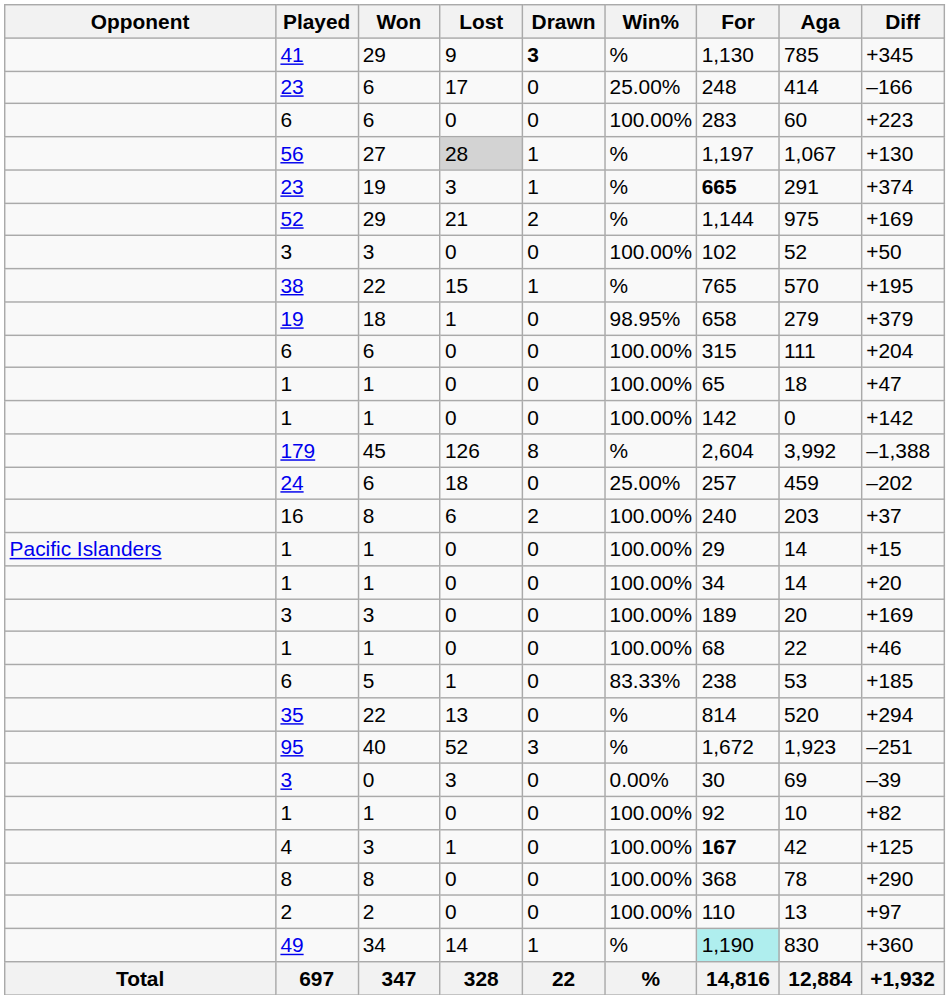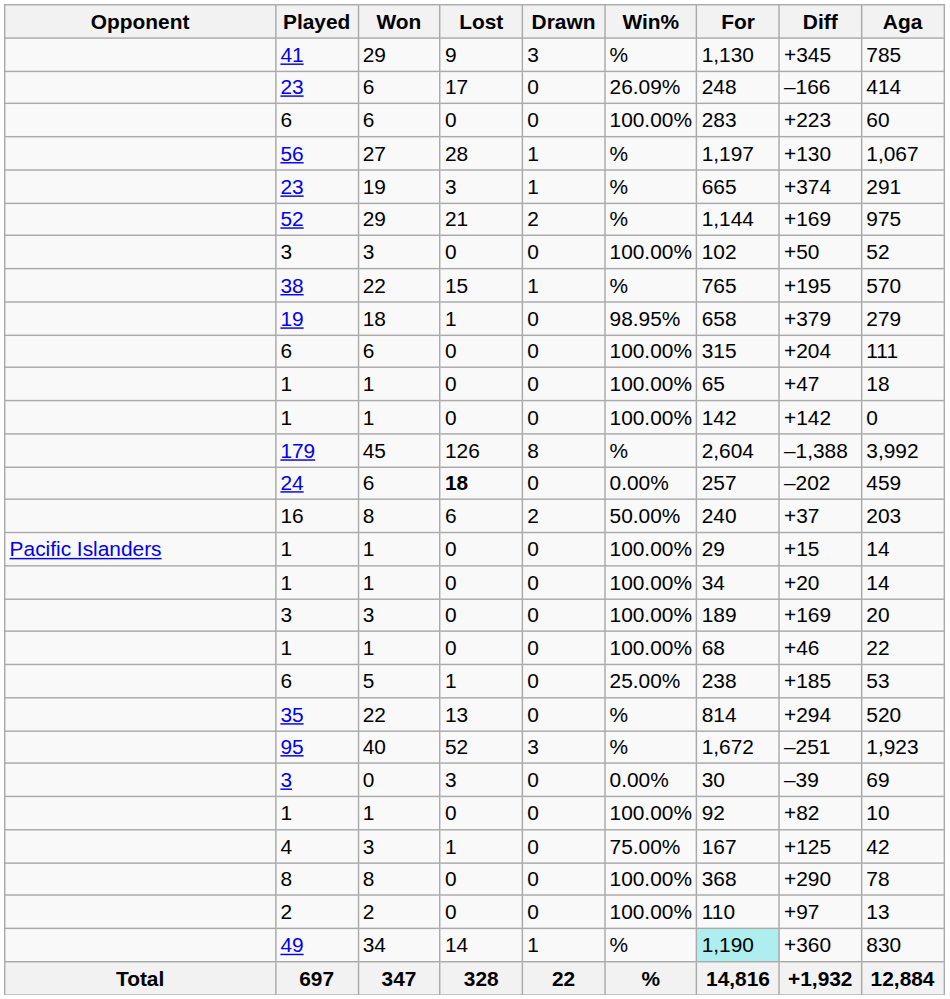 <table class="wikitable sortable" style="font-size:90%">
 <tr>
 <th style="width:180px;">Opponent</th>
 <th style="width:50px;">Played</th>
 <th style="width:50px;">Won</th>
 <th style="width:50px;">Lost</th>
 <th style="width:50px;">Drawn</th>
 <th style="width:50px;">Win%</th>
 <th style="width:50px;">For</th>
+<th style="width:50px;">Diff</th>
 <th style="width:50px;">Aga</th>
-<th style="width:50px;">Diff</th>
 </tr>
 <tr>
 <td></td>
 <td><a href='#'>41</a></td>
 <td>29</td>
 <td>9</td>
-<td><strong>3</strong></td>
+<td>3</td>
 <td>%</td>
 <td>1,130</td>
+<td>+345</td>
 <td>785</td>
-<td>+345</td>
 </tr>
 <tr>
 <td></td>
 <td><a href='#'>23</a></td>
 <td>6</td>
 <td>17</td>
 <td>0</td>
-<td>25.00%</td>
+<td>26.09%</td>
 <td>248</td>
+<td>–166</td>
 <td>414</td>
-<td>–166</td>
 </tr>
 <tr>
 <td></td>
 <td>6</td>
 <td>6</td>
 <td>0</td>
 <td>0</td>
 <td>100.00%</td>
 <td>283</td>
+<td>+223</td>
 <td>60</td>
-<td>+223</td>
 </tr>
 <tr>
 <td></td>
 <td><a href='#'>56</a></td>
 <td>27</td>
-<td style="background: lightgrey;">28</td>
+<td>28</td>
 <td>1</td>
 <td>%</td>
 <td>1,197</td>
+<td>+130</td>
 <td>1,067</td>
-<td>+130</td>
 </tr>
 <tr>
 <td></td>
 <td><a href='#'>23</a></td>
 <td>19</td>
 <td>3</td>
 <td>1</td>
 <td>%</td>
-<td><strong>665</strong></td>
+<td>665</td>
+<td>+374</td>
 <td>291</td>
-<td>+374</td>
 </tr>
 <tr>
 <td></td>
 <td><a href='#'>52</a></td>
 <td>29</td>
 <td>21</td>
 <td>2</td>
 <td>%</td>
 <td>1,144</td>
+<td>+169</td>
 <td>975</td>
-<td>+169</td>
 </tr>
 <tr>
 <td></td>
 <td>3</td>
 <td>3</td>
 <td>0</td>
 <td>0</td>
 <td>100.00%</td>
 <td>102</td>
+<td>+50</td>
 <td>52</td>
-<td>+50</td>
 </tr>
 <tr>
 <td></td>
 <td><a href='#'>38</a></td>
 <td>22</td>
 <td>15</td>
 <td>1</td>
 <td>%</td>
 <td>765</td>
+<td>+195</td>
 <td>570</td>
-<td>+195</td>
 </tr>
 <tr>
 <td></td>
 <td><a href='#'>19</a></td>
 <td>18</td>
 <td>1</td>
 <td>0</td>
 <td>98.95%</td>
 <td>658</td>
+<td>+379</td>
 <td>279</td>
-<td>+379</td>
 </tr>
 <tr>
 <td></td>
 <td>6</td>
 <td>6</td>
 <td>0</td>
 <td>0</td>
 <td>100.00%</td>
 <td>315</td>
+<td>+204</td>
 <td>111</td>
-<td>+204</td>
 </tr>
 <tr>
 <td></td>
 <td>1</td>
 <td>1</td>
 <td>0</td>
 <td>0</td>
 <td>100.00%</td>
 <td>65</td>
+<td>+47</td>
 <td>18</td>
-<td>+47</td>
 </tr>
 <tr>
 <td></td>
 <td>1</td>
 <td>1</td>
 <td>0</td>
 <td>0</td>
 <td>100.00%</td>
 <td>142</td>
+<td>+142</td>
 <td>0</td>
-<td>+142</td>
 </tr>
 <tr>
 <td></td>
 <td><a href='#'>179</a></td>
 <td>45</td>
 <td>126</td>
 <td>8</td>
 <td>%</td>
 <td>2,604</td>
+<td>–1,388</td>
 <td>3,992</td>
-<td>–1,388</td>
 </tr>
 <tr>
 <td></td>
 <td><a href='#'>24</a></td>
 <td>6</td>
-<td>18</td>
+<td><strong>18</strong></td>
 <td>0</td>
-<td>25.00%</td>
+<td>0.00%</td>
 <td>257</td>
+<td>–202</td>
 <td>459</td>
-<td>–202</td>
 </tr>
 <tr>
 <td></td>
 <td>16</td>
 <td>8</td>
 <td>6</td>
 <td>2</td>
-<td>100.00%</td>
+<td>50.00%</td>
 <td>240</td>
+<td>+37</td>
 <td>203</td>
-<td>+37</td>
 </tr>
 <tr>
 <td> <a href='#'>Pacific Islanders</a></td>
 <td>1</td>
 <td>1</td>
 <td>0</td>
 <td>0</td>
 <td>100.00%</td>
 <td>29</td>
+<td>+15</td>
 <td>14</td>
-<td>+15</td>
 </tr>
 <tr>
 <td></td>
 <td>1</td>
 <td>1</td>
 <td>0</td>
 <td>0</td>
 <td>100.00%</td>
 <td>34</td>
+<td>+20</td>
 <td>14</td>
-<td>+20</td>
 </tr>
 <tr>
 <td></td>
 <td>3</td>
 <td>3</td>
 <td>0</td>
 <td>0</td>
 <td>100.00%</td>
 <td>189</td>
+<td>+169</td>
 <td>20</td>
-<td>+169</td>
 </tr>
 <tr>
 <td></td>
 <td>1</td>
 <td>1</td>
 <td>0</td>
 <td>0</td>
 <td>100.00%</td>
 <td>68</td>
+<td>+46</td>
 <td>22</td>
-<td>+46</td>
 </tr>
 <tr>
 <td></td>
 <td>6</td>
 <td>5</td>
 <td>1</td>
 <td>0</td>
-<td>83.33%</td>
+<td>25.00%</td>
 <td>238</td>
+<td>+185</td>
 <td>53</td>
-<td>+185</td>
 </tr>
 <tr>
 <td></td>
 <td><a href='#'>35</a></td>
 <td>22</td>
 <td>13</td>
 <td>0</td>
 <td>%</td>
 <td>814</td>
+<td>+294</td>
 <td>520</td>
-<td>+294</td>
 </tr>
 <tr>
 <td></td>
 <td><a href='#'>95</a></td>
 <td>40</td>
 <td>52</td>
 <td>3</td>
 <td>%</td>
 <td>1,672</td>
+<td>–251</td>
 <td>1,923</td>
-<td>–251</td>
 </tr>
 <tr>
 <td></td>
 <td><a href='#'>3</a></td>
 <td>0</td>
 <td>3</td>
 <td>0</td>
 <td>0.00%</td>
 <td>30</td>
+<td>–39</td>
 <td>69</td>
-<td>–39</td>
 </tr>
 <tr>
 <td></td>
 <td>1</td>
 <td>1</td>
 <td>0</td>
 <td>0</td>
 <td>100.00%</td>
 <td>92</td>
+<td>+82</td>
 <td>10</td>
-<td>+82</td>
 </tr>
 <tr>
 <td></td>
 <td>4</td>
 <td>3</td>
 <td>1</td>
 <td>0</td>
-<td>100.00%</td>
-<td><strong>167</strong></td>
+<td>75.00%</td>
+<td>167</td>
+<td>+125</td>
 <td>42</td>
-<td>+125</td>
 </tr>
 <tr>
 <td></td>
 <td>8</td>
 <td>8</td>
 <td>0</td>
 <td>0</td>
 <td>100.00%</td>
 <td>368</td>
+<td>+290</td>
 <td>78</td>
-<td>+290</td>
 </tr>
 <tr>
 <td></td>
 <td>2</td>
 <td>2</td>
 <td>0</td>
 <td>0</td>
 <td>100.00%</td>
 <td>110</td>
+<td>+97</td>
 <td>13</td>
-<td>+97</td>
 </tr>
 <tr>
 <td></td>
 <td><a href='#'>49</a></td>
 <td>34</td>
 <td>14</td>
 <td>1</td>
 <td>%</td>
 <td style="background: paleturquoise;">1,190</td>
+<td>+360</td>
 <td>830</td>
-<td>+360</td>
 </tr>
 <tr class="sortbottom">
 <th>Total</th>
 <th>697</th>
 <th>347</th>
 <th>328</th>
 <th>22</th>
 <th>%</th>
 <th>14,816</th>
+<th>+1,932</th>
 <th>12,884</th>
-<th>+1,932</th>
 </tr>
 </table>
